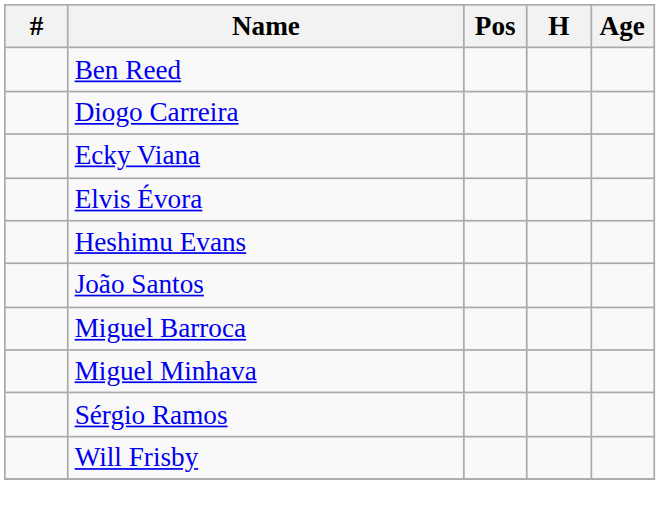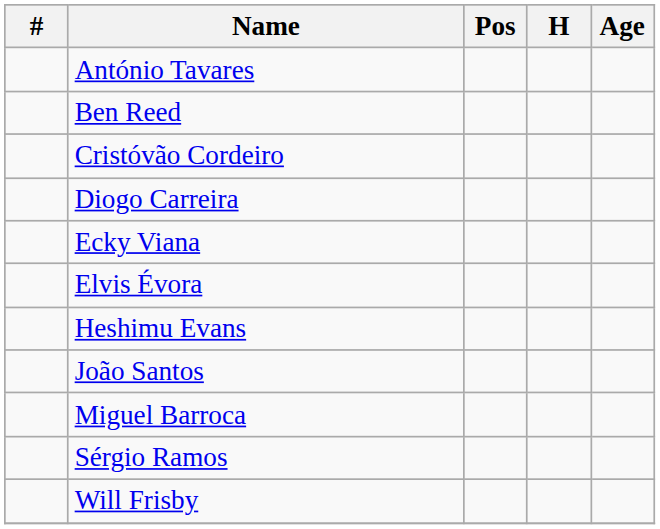 <table class="wikitable">
 <tr>
 <th width="30">#</th>
 <th width="225">Name</th>
 <th width="30">Pos</th>
 <th width="30">H</th>
 <th width="30">Age</th>
 </tr>
 <tr>
 <td></td>
+<td> <a href='#'>António Tavares</a></td>
+<td></td>
+<td></td>
+<td></td>
+</tr>
+<tr>
+<td></td>
 <td> <a href='#'>Ben Reed</a></td>
+<td></td>
+<td></td>
+<td></td>
+</tr>
+<tr>
+<td></td>
+<td> <a href='#'>Cristóvão Cordeiro</a></td>
 <td></td>
 <td></td>
 <td></td>
 </tr>
 <tr>
 <td></td>
 <td> <a href='#'>Diogo Carreira</a></td>
 <td></td>
 <td></td>
 <td></td>
 </tr>
 <tr>
 <td></td>
 <td> <a href='#'>Ecky Viana</a></td>
 <td></td>
 <td></td>
 <td></td>
 </tr>
 <tr>
 <td></td>
 <td> <a href='#'>Elvis Évora</a></td>
 <td></td>
 <td></td>
 <td></td>
 </tr>
 <tr>
 <td></td>
 <td> <a href='#'>Heshimu Evans</a></td>
 <td></td>
 <td></td>
 <td></td>
 </tr>
 <tr>
 <td></td>
 <td> <a href='#'>João Santos</a></td>
 <td></td>
 <td></td>
 <td></td>
 </tr>
 <tr>
 <td></td>
 <td> <a href='#'>Miguel Barroca</a></td>
 <td></td>
 <td></td>
 <td></td>
 </tr>
 <tr>
 <td></td>
-<td> <a href='#'>Miguel Minhava</a></td>
-<td></td>
-<td></td>
-<td></td>
-</tr>
-<tr>
-<td></td>
 <td> <a href='#'>Sérgio Ramos</a></td>
 <td></td>
 <td></td>
 <td></td>
 </tr>
 <tr>
 <td></td>
 <td> <a href='#'>Will Frisby</a></td>
 <td></td>
 <td></td>
 <td></td>
 </tr>
 <tr>
 </tr>
 </table>
